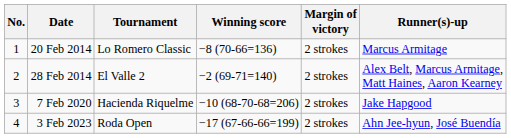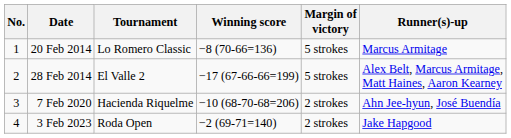 <table class="wikitable" style="font-size:95%;">
 <tr>
 <th>No.</th>
 <th>Date</th>
 <th>Tournament</th>
 <th>Winning score</th>
 <th>Margin of<br>victory</th>
 <th>Runner(s)-up</th>
 </tr>
 <tr>
 <td align=center>1</td>
 <td align=right>20 Feb 2014</td>
 <td>Lo Romero Classic</td>
 <td>−8 (70-66=136)</td>
-<td>2 strokes</td>
+<td>5 strokes</td>
 <td> <a href='#'>Marcus Armitage</a></td>
 </tr>
 <tr>
 <td align=center>2</td>
 <td align=right>28 Feb 2014</td>
 <td>El Valle 2</td>
-<td>−2 (69-71=140)</td>
-<td>2 strokes</td>
+<td>−17 (67-66-66=199)</td>
+<td>5 strokes</td>
 <td> <a href='#'>Alex Belt</a>,  <a href='#'>Marcus Armitage</a>,<br> <a href='#'>Matt Haines</a>,  <a href='#'>Aaron Kearney</a></td>
 </tr>
 <tr>
 <td align=center>3</td>
 <td align=right>7 Feb 2020</td>
 <td>Hacienda Riquelme</td>
 <td>−10 (68-70-68=206)</td>
 <td>2 strokes</td>
-<td> <a href='#'>Jake Hapgood</a></td>
+<td> <a href='#'>Ahn Jee-hyun</a>,  <a href='#'>José Buendía</a></td>
 </tr>
 <tr>
 <td align=center>4</td>
 <td align=right>3 Feb 2023</td>
 <td>Roda Open</td>
-<td>−17 (67-66-66=199)</td>
+<td>−2 (69-71=140)</td>
 <td>2 strokes</td>
-<td> <a href='#'>Ahn Jee-hyun</a>,  <a href='#'>José Buendía</a></td>
+<td> <a href='#'>Jake Hapgood</a></td>
 </tr>
 </table>
